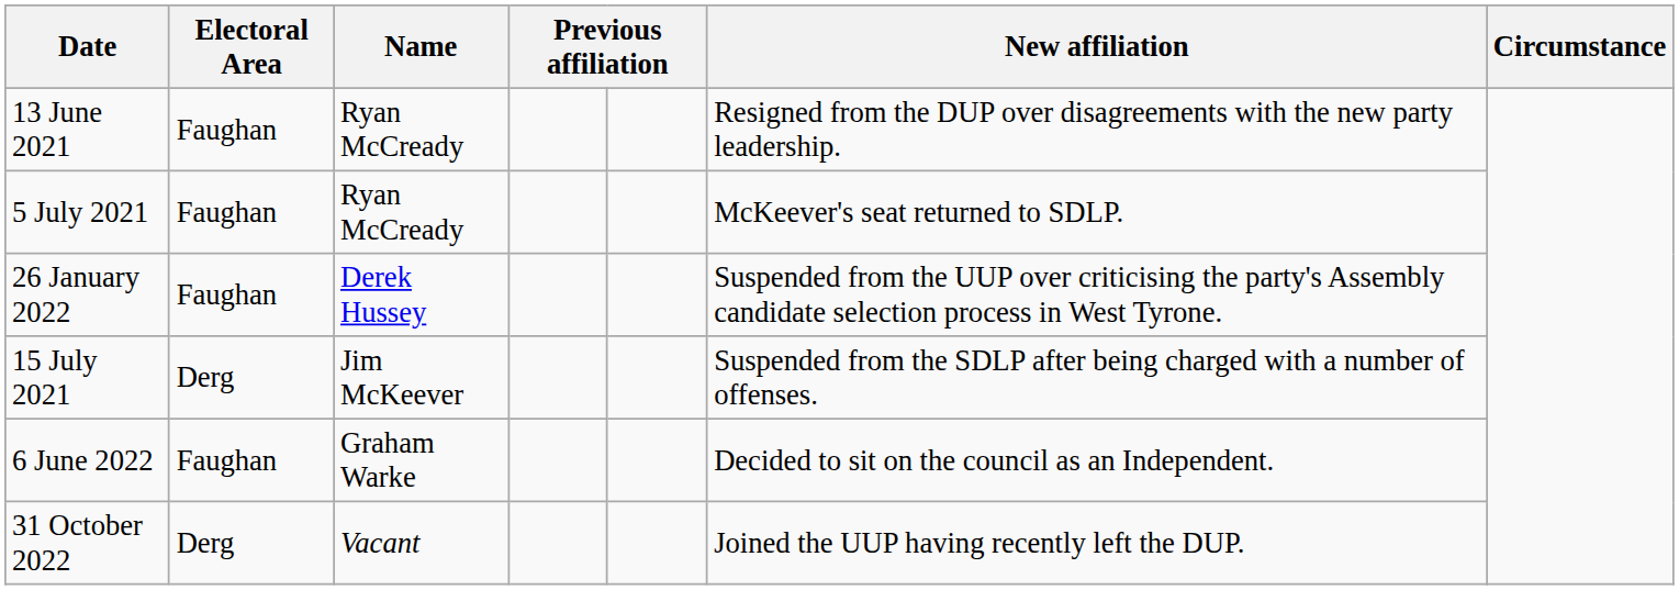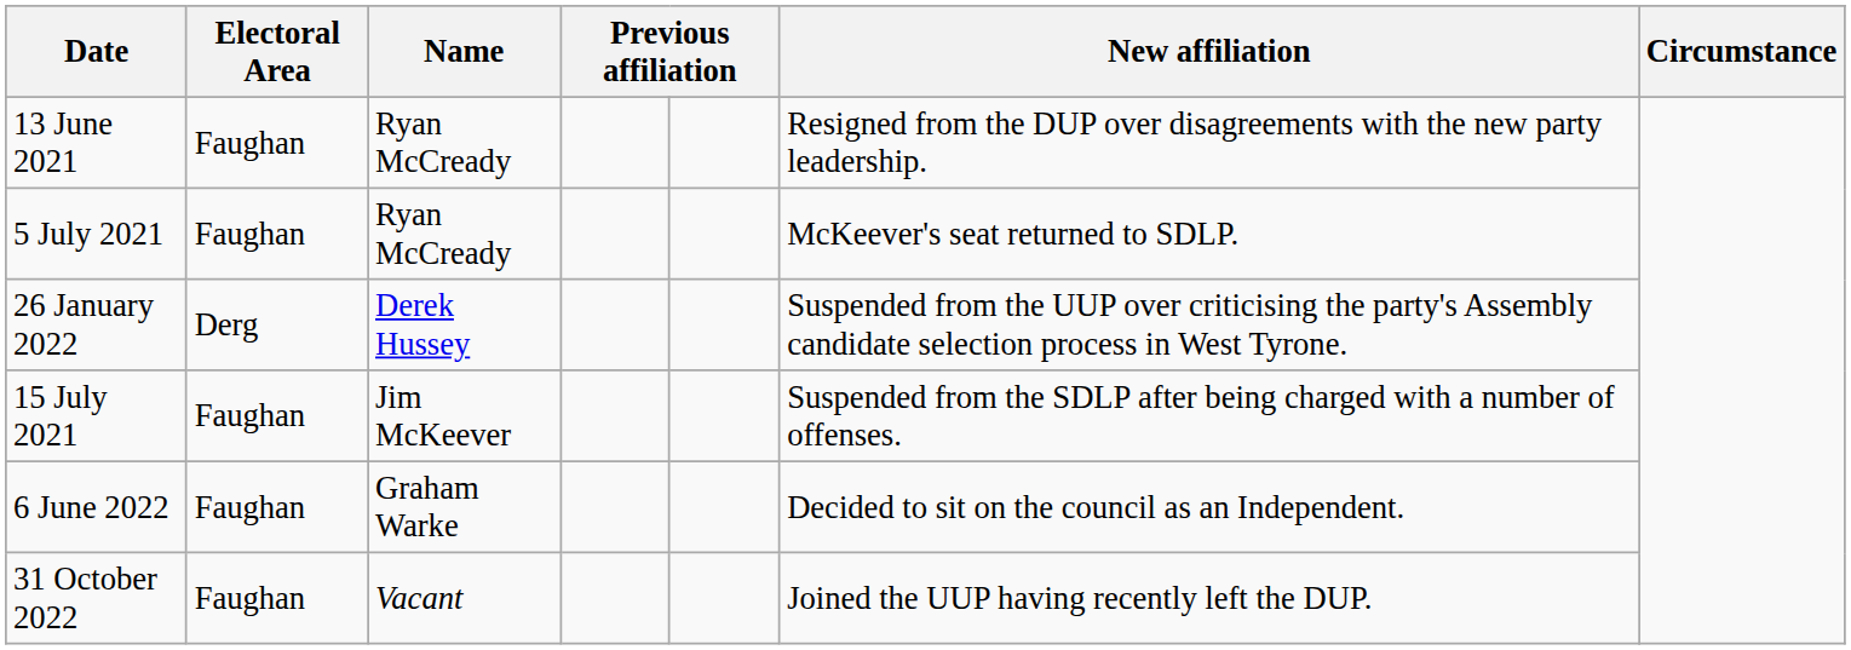 <table class="wikitable" style="font-size: 95%;">
 <tr>
 <th>Date</th>
 <th>Electoral Area</th>
 <th>Name</th>
 <th colspan="2">Previous affiliation</th>
 <th colspan="2">New affiliation</th>
 <th>Circumstance</th>
 </tr>
 <tr>
 <td>13 June 2021</td>
 <td>Faughan</td>
 <td>Ryan McCready</td>
 <td></td>
 <td></td>
 <td>Resigned from the DUP over disagreements with the new party leadership.</td>
 </tr>
 <tr>
 <td>5 July 2021</td>
 <td>Faughan</td>
 <td>Ryan McCready</td>
 <td></td>
 <td></td>
 <td>McKeever's seat returned to SDLP.</td>
 </tr>
 <tr>
 <td>26 January 2022</td>
-<td>Faughan</td>
+<td>Derg</td>
 <td><a href='#'>Derek Hussey</a></td>
 <td></td>
 <td></td>
 <td>Suspended from the UUP over criticising the party's Assembly candidate selection process in West Tyrone.</td>
 </tr>
 <tr>
 <td>15 July 2021</td>
-<td>Derg</td>
+<td>Faughan</td>
 <td>Jim McKeever</td>
 <td></td>
 <td></td>
 <td>Suspended from the SDLP after being charged with a number of offenses.</td>
 </tr>
 <tr>
 <td>6 June 2022</td>
 <td>Faughan</td>
 <td>Graham Warke</td>
 <td></td>
 <td></td>
 <td>Decided to sit on the council as an Independent.</td>
 </tr>
 <tr>
 <td>31 October 2022</td>
-<td>Derg</td>
+<td>Faughan</td>
 <td><em>Vacant</em></td>
 <td></td>
 <td></td>
 <td>Joined the UUP having recently left the DUP.</td>
 </tr>
 </table>
